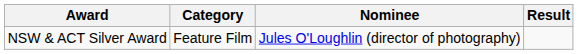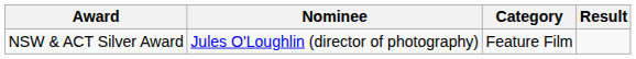 <table class="wikitable sortable">
 <tr>
 <th>Award</th>
+<th>Nominee</th>
 <th>Category</th>
-<th>Nominee</th>
 <th>Result</th>
 </tr>
 <tr>
 <td>NSW & ACT Silver Award</td>
+<td><a href='#'>Jules O'Loughlin</a> (director of photography)</td>
 <td>Feature Film</td>
-<td><a href='#'>Jules O'Loughlin</a> (director of photography)</td>
 <td></td>
 </tr>
 </table>
